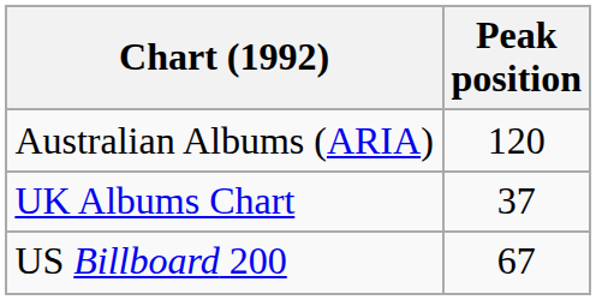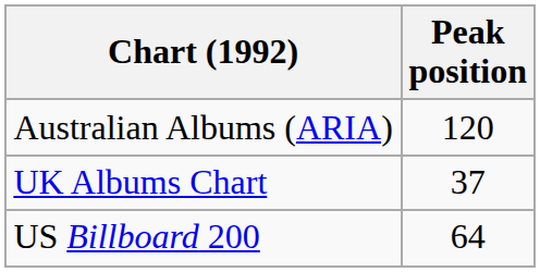 <table class="wikitable">
 <tr>
 <th>Chart (1992)</th>
 <th>Peak<br>position</th>
 </tr>
 <tr>
 <td>Australian Albums (<a href='#'>ARIA</a>)</td>
 <td align="center">120</td>
 </tr>
 <tr>
 <td><a href='#'>UK Albums Chart</a></td>
 <td align="center">37</td>
 </tr>
 <tr>
 <td>US <a href='#'><em>Billboard</em> 200</a></td>
-<td align="center">67</td>
+<td align="center">64</td>
 </tr>
 <tr>
 </tr>
 </table>
